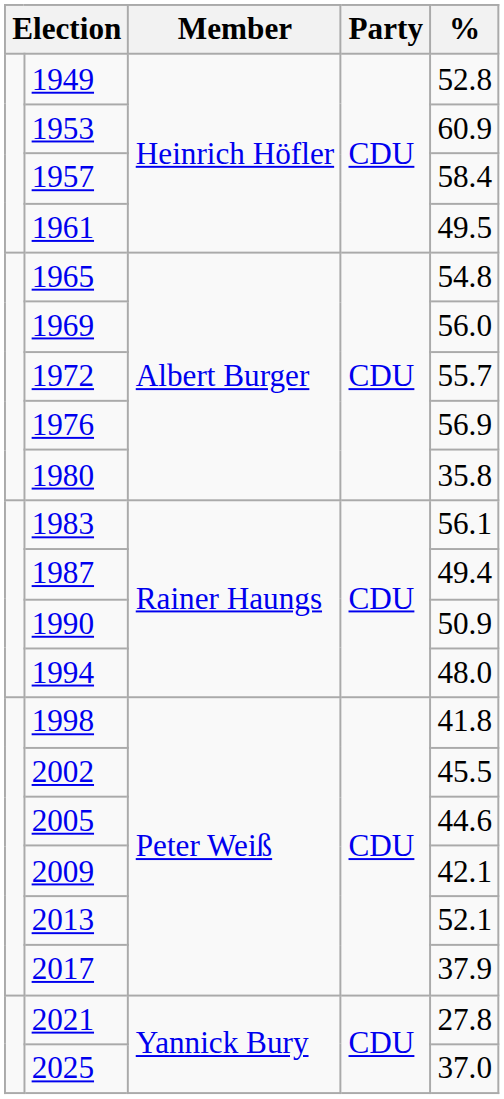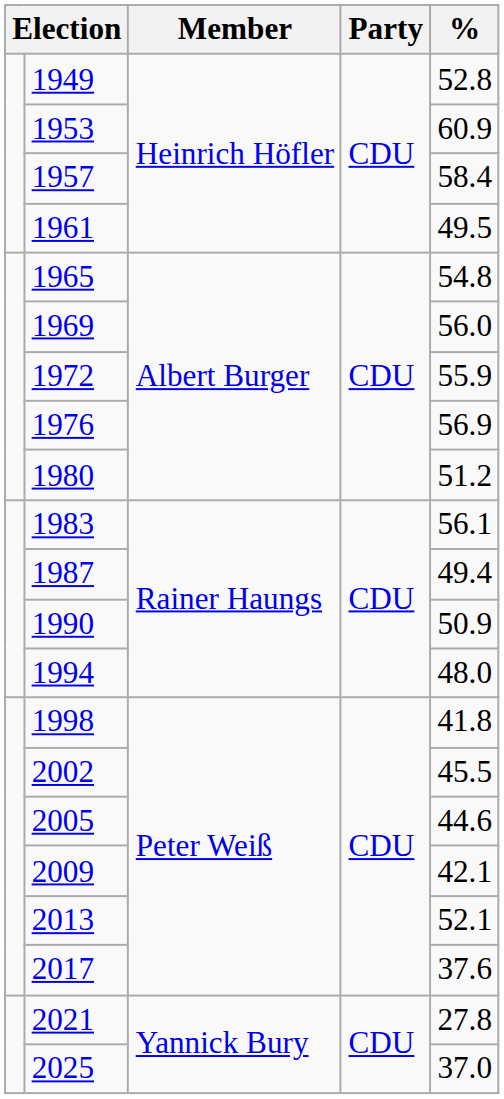 <table class=wikitable>
 <tr>
 <th colspan=2>Election</th>
 <th>Member</th>
 <th>Party</th>
 <th>%</th>
 </tr>
 <tr>
 <td rowspan=4 bgcolor=></td>
 <td><a href='#'>1949</a></td>
 <td rowspan=4><a href='#'>Heinrich Höfler</a></td>
 <td rowspan=4><a href='#'>CDU</a></td>
 <td align=right>52.8</td>
 </tr>
 <tr>
 <td><a href='#'>1953</a></td>
 <td align=right>60.9</td>
 </tr>
 <tr>
 <td><a href='#'>1957</a></td>
 <td align=right>58.4</td>
 </tr>
 <tr>
 <td><a href='#'>1961</a></td>
 <td align=right>49.5</td>
 </tr>
 <tr>
 <td rowspan=5 bgcolor=></td>
 <td><a href='#'>1965</a></td>
 <td rowspan=5><a href='#'>Albert Burger</a></td>
 <td rowspan=5><a href='#'>CDU</a></td>
 <td align=right>54.8</td>
 </tr>
 <tr>
 <td><a href='#'>1969</a></td>
 <td align=right>56.0</td>
 </tr>
 <tr>
 <td><a href='#'>1972</a></td>
-<td align=right>55.7</td>
+<td align=right>55.9</td>
 </tr>
 <tr>
 <td><a href='#'>1976</a></td>
 <td align=right>56.9</td>
 </tr>
 <tr>
 <td><a href='#'>1980</a></td>
-<td align=right>35.8</td>
+<td align=right>51.2</td>
 </tr>
 <tr>
 <td rowspan=4 bgcolor=></td>
 <td><a href='#'>1983</a></td>
 <td rowspan=4><a href='#'>Rainer Haungs</a></td>
 <td rowspan=4><a href='#'>CDU</a></td>
 <td align=right>56.1</td>
 </tr>
 <tr>
 <td><a href='#'>1987</a></td>
 <td align=right>49.4</td>
 </tr>
 <tr>
 <td><a href='#'>1990</a></td>
 <td align=right>50.9</td>
 </tr>
 <tr>
 <td><a href='#'>1994</a></td>
 <td align=right>48.0</td>
 </tr>
 <tr>
 <td rowspan=6 bgcolor=></td>
 <td><a href='#'>1998</a></td>
 <td rowspan=6><a href='#'>Peter Weiß</a></td>
 <td rowspan=6><a href='#'>CDU</a></td>
 <td align=right>41.8</td>
 </tr>
 <tr>
 <td><a href='#'>2002</a></td>
 <td align=right>45.5</td>
 </tr>
 <tr>
 <td><a href='#'>2005</a></td>
 <td align=right>44.6</td>
 </tr>
 <tr>
 <td><a href='#'>2009</a></td>
 <td align=right>42.1</td>
 </tr>
 <tr>
 <td><a href='#'>2013</a></td>
 <td align=right>52.1</td>
 </tr>
 <tr>
 <td><a href='#'>2017</a></td>
-<td align=right>37.9</td>
+<td align=right>37.6</td>
 </tr>
 <tr>
 <td rowspan=2 bgcolor=></td>
 <td><a href='#'>2021</a></td>
 <td rowspan=2><a href='#'>Yannick Bury</a></td>
 <td rowspan=2><a href='#'>CDU</a></td>
 <td align=right>27.8</td>
 </tr>
 <tr>
 <td><a href='#'>2025</a></td>
 <td align=right>37.0</td>
 </tr>
 </table>
